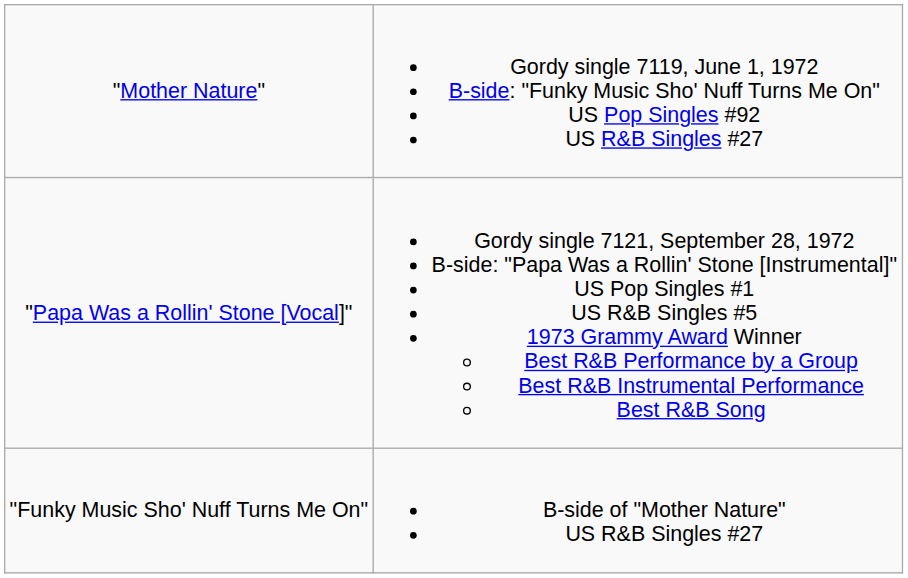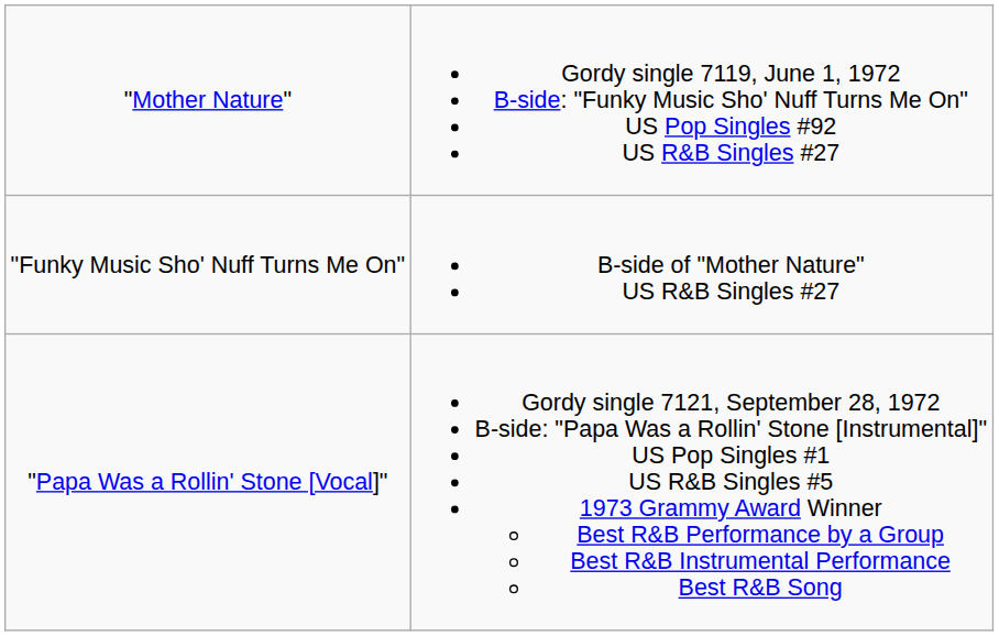 <table class="wikitable sortable plainrowheaders" style="text-align:center;">
 <tr>
 <td>"<a href='#'>Mother Nature</a>"</td>
 <td><br><ul><li>Gordy single 7119, June 1, 1972</li><li><a href='#'>B-side</a>: "Funky Music Sho' Nuff Turns Me On"</li><li>US <a href='#'>Pop Singles</a> #92</li><li>US <a href='#'>R&B Singles</a> #27</li></ul></td>
 </tr>
 <tr>
+<td>"Funky Music Sho' Nuff Turns Me On"</td>
+<td><br><ul><li>B-side of "Mother Nature"</li><li>US R&B Singles #27</li></ul></td>
+</tr>
+<tr>
 <td>"<a href='#'>Papa Was a Rollin' Stone [Vocal</a>]"</td>
 <td><br><ul><li>Gordy single 7121, September 28, 1972</li><li>B-side: "Papa Was a Rollin' Stone [Instrumental]"</li><li>US Pop Singles #1</li><li>US R&B Singles #5</li><li><a href='#'>1973 Grammy Award</a> Winner<ul><li><a href='#'>Best R&B Performance by a Group</a></li><li><a href='#'>Best R&B Instrumental Performance</a></li><li><a href='#'>Best R&B Song</a></li></ul></li></ul></td>
 </tr>
-<tr>
-<td>"Funky Music Sho' Nuff Turns Me On"</td>
-<td><br><ul><li>B-side of "Mother Nature"</li><li>US R&B Singles #27</li></ul></td>
-</tr>
 </table>
